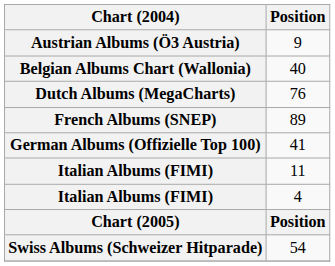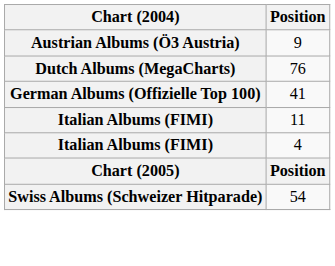 <table class="wikitable sortable plainrowheaders" style="text-align:center">
 <tr>
 <th scope="col">Chart (2004)</th>
 <th scope="col">Position</th>
 </tr>
 <tr>
 <th scope="row">Austrian Albums (Ö3 Austria)</th>
 <td>9</td>
 </tr>
 <tr>
-<th scope="row">Belgian Albums Chart (Wallonia)</th>
-<td>40</td>
-</tr>
-<tr>
 <th scope="row">Dutch Albums (MegaCharts)</th>
 <td>76</td>
-</tr>
-<tr>
-<th scope="row">French Albums (SNEP)</th>
-<td>89</td>
 </tr>
 <tr>
 <th scope="row">German Albums (Offizielle Top 100)</th>
 <td>41</td>
 </tr>
 <tr>
 <th scope="row">Italian Albums (FIMI)</th>
 <td>11</td>
 </tr>
 <tr>
 <th scope="row">Italian Albums (FIMI)</th>
 <td>4</td>
 </tr>
 <tr>
 <th scope="col">Chart (2005)</th>
 <th scope="col">Position</th>
 </tr>
 <tr>
 <th scope="row">Swiss Albums (Schweizer Hitparade)</th>
 <td>54</td>
 </tr>
 <tr>
 </tr>
 </table>
